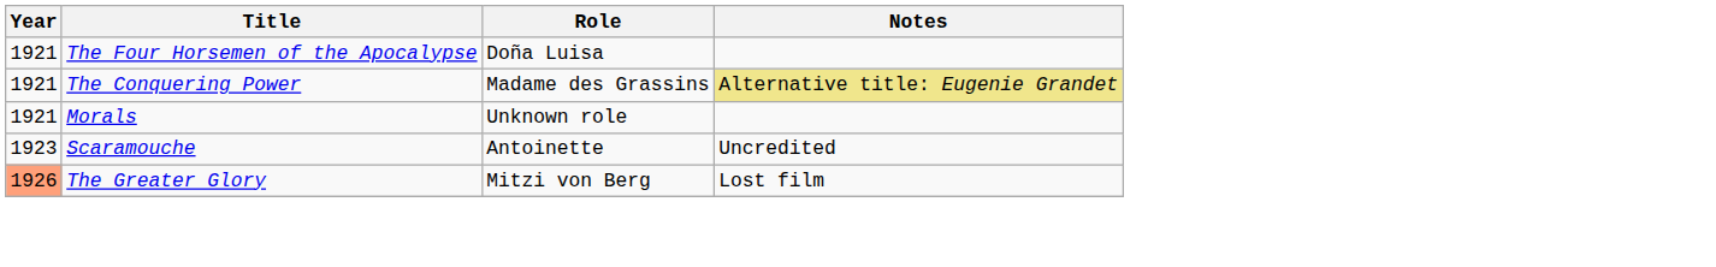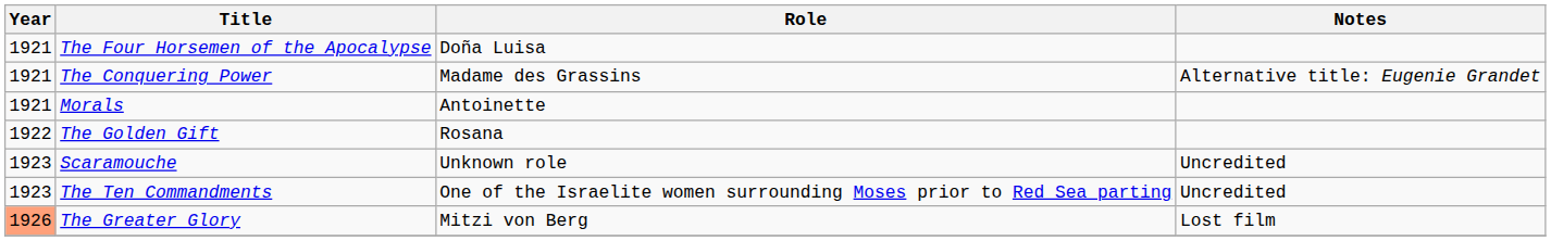 <table class="wikitable sortable">
 <tr>
 <th>Year</th>
 <th>Title</th>
 <th>Role</th>
 <th class="unsortable">Notes</th>
 </tr>
 <tr>
 <td>1921</td>
 <td><em><a href='#'>The Four Horsemen of the Apocalypse</a></em></td>
 <td>Doña Luisa</td>
 <td></td>
 </tr>
 <tr>
 <td>1921</td>
 <td><em><a href='#'>The Conquering Power</a></em></td>
 <td>Madame des Grassins</td>
-<td style="background: khaki;">Alternative title: <em>Eugenie Grandet</em></td>
+<td>Alternative title: <em>Eugenie Grandet</em></td>
 </tr>
 <tr>
 <td>1921</td>
 <td><em><a href='#'>Morals</a></em></td>
-<td>Unknown role</td>
+<td>Antoinette</td>
+<td></td>
+</tr>
+<tr>
+<td>1922</td>
+<td><em><a href='#'>The Golden Gift</a></em></td>
+<td>Rosana</td>
 <td></td>
 </tr>
 <tr>
 <td>1923</td>
 <td><em><a href='#'>Scaramouche</a></em></td>
-<td>Antoinette</td>
+<td>Unknown role</td>
+<td>Uncredited</td>
+</tr>
+<tr>
+<td>1923</td>
+<td><em><a href='#'>The Ten Commandments</a></em></td>
+<td>One of the Israelite women surrounding <a href='#'>Moses</a> prior to <a href='#'>Red Sea parting</a></td>
 <td>Uncredited</td>
 </tr>
 <tr>
 <td style="background: lightsalmon;">1926</td>
 <td><em><a href='#'>The Greater Glory</a></em></td>
 <td>Mitzi von Berg</td>
 <td>Lost film</td>
 </tr>
 <tr>
 </tr>
 </table>
